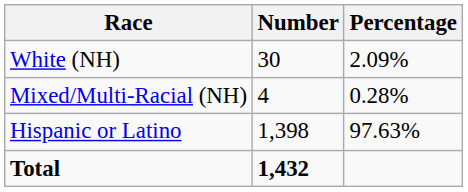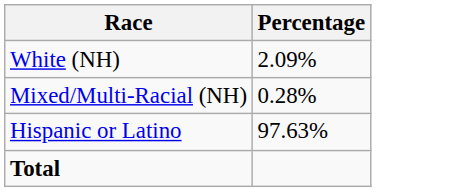 <table class="wikitable">
 <tr>
 <th>Race</th>
-<th>Number</th>
 <th>Percentage</th>
 </tr>
 <tr>
 <td><a href='#'>White</a> (NH)</td>
-<td>30</td>
 <td>2.09%</td>
 </tr>
 <tr>
 <td><a href='#'>Mixed/Multi-Racial</a> (NH)</td>
-<td>4</td>
 <td>0.28%</td>
 </tr>
 <tr>
 <td><a href='#'>Hispanic or Latino</a></td>
-<td>1,398</td>
 <td>97.63%</td>
 </tr>
 <tr>
 <td><strong>Total</strong></td>
-<td><strong>1,432</strong></td>
 <td></td>
 </tr>
 </table>
